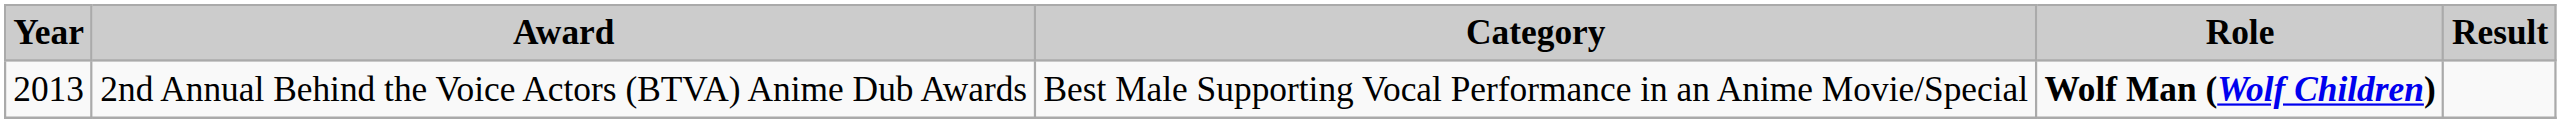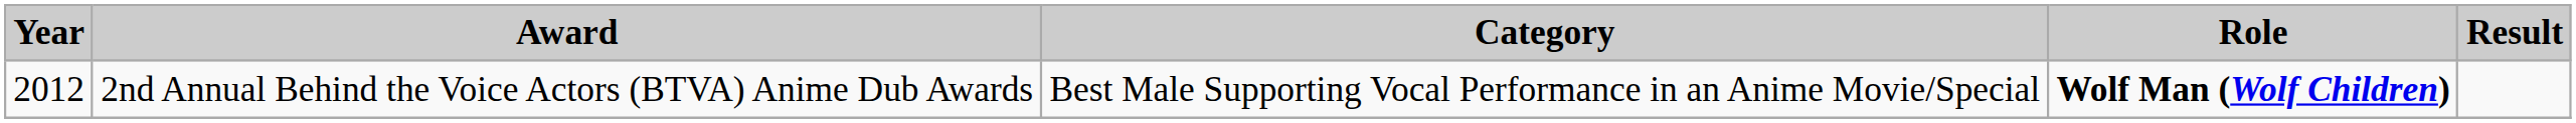 <table class="wikitable" ;>
 <tr style="text-align:center;">
 <th style="background:#ccc;">Year</th>
 <th style="background:#ccc;">Award</th>
 <th style="background:#ccc;">Category</th>
 <th style="background:#ccc;">Role</th>
 <th style="background:#ccc;">Result</th>
 </tr>
 <tr>
-<td>2013</td>
+<td>2012</td>
 <td>2nd Annual Behind the Voice Actors (BTVA) Anime Dub Awards</td>
 <td>Best Male Supporting Vocal Performance in an Anime Movie/Special</td>
 <td><strong>Wolf Man (<em><a href='#'>Wolf Children</a></em>)</strong></td>
 <td></td>
 </tr>
 <tr>
 </tr>
 </table>
